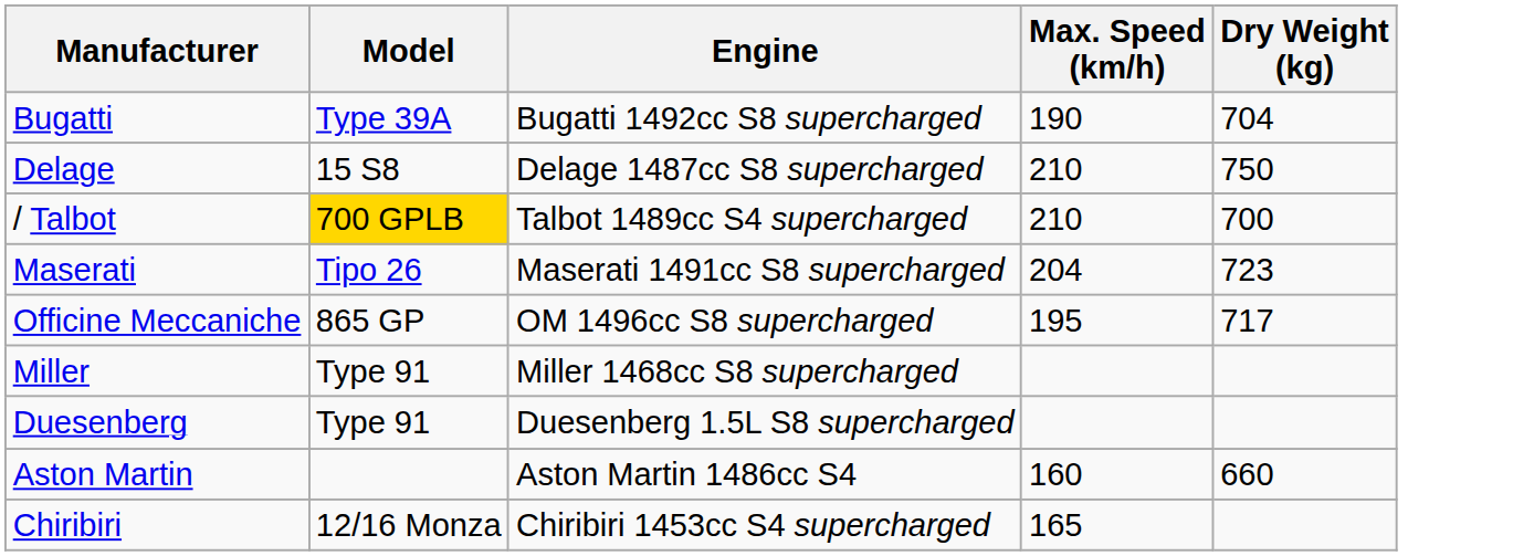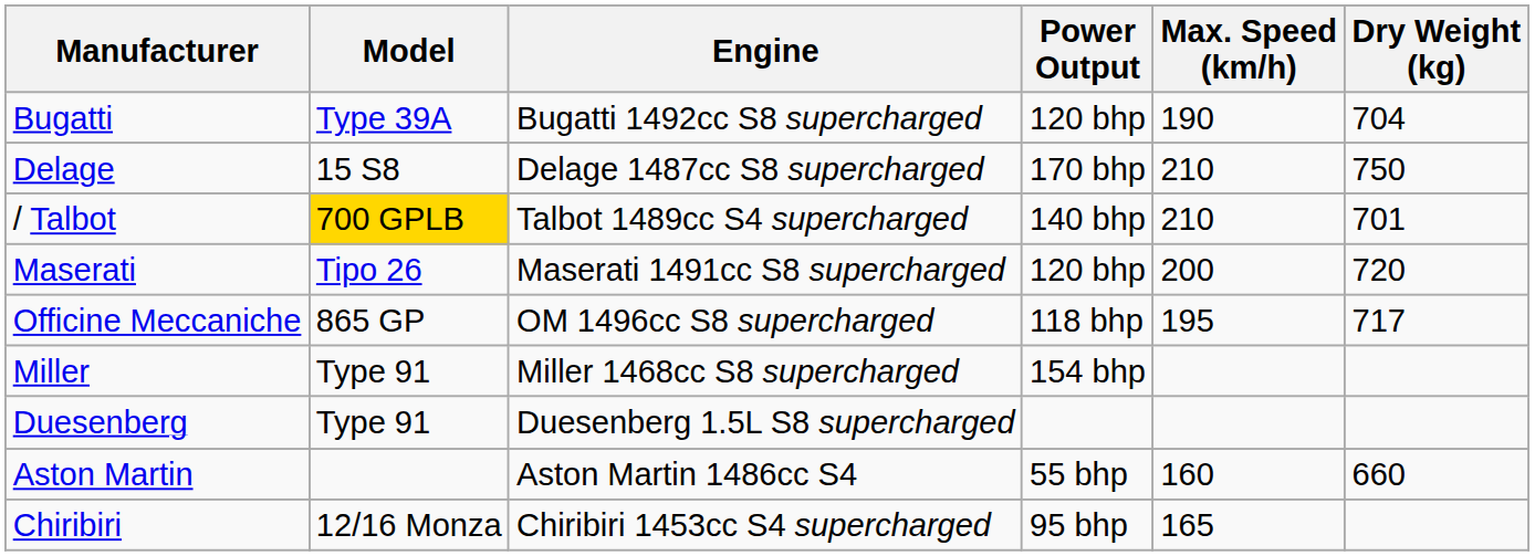 <table class="wikitable" style="font-size: 95%;">
 <tr>
 <th>Manufacturer</th>
 <th>Model</th>
 <th>Engine</th>
+<th>Power<br>Output</th>
 <th>Max. Speed<br> (km/h)</th>
 <th>Dry Weight<br> (kg)</th>
 </tr>
 <tr>
 <td> <a href='#'>Bugatti</a></td>
 <td><a href='#'>Type 39A</a></td>
 <td>Bugatti 1492cc S8 <em>supercharged</em></td>
+<td>120 bhp</td>
 <td>190</td>
 <td>704</td>
 </tr>
 <tr>
 <td> <a href='#'>Delage</a></td>
 <td>15 S8</td>
 <td>Delage 1487cc S8 <em>supercharged</em></td>
+<td>170 bhp</td>
 <td>210</td>
 <td>750</td>
 </tr>
 <tr>
 <td>/ <a href='#'>Talbot</a></td>
 <td style="background: gold;">700 GPLB</td>
 <td>Talbot 1489cc S4 <em>supercharged</em></td>
+<td>140 bhp</td>
 <td>210</td>
-<td>700</td>
+<td>701</td>
 </tr>
 <tr>
 <td> <a href='#'>Maserati</a></td>
 <td><a href='#'>Tipo 26</a></td>
 <td>Maserati 1491cc S8 <em>supercharged</em></td>
-<td>204</td>
-<td>723</td>
+<td>120 bhp</td>
+<td>200</td>
+<td>720</td>
 </tr>
 <tr>
 <td> <a href='#'>Officine Meccaniche</a></td>
 <td>865 GP</td>
 <td>OM 1496cc S8 <em>supercharged</em></td>
+<td>118 bhp</td>
 <td>195</td>
 <td>717</td>
 </tr>
 <tr>
 <td> <a href='#'>Miller</a></td>
 <td>Type 91</td>
 <td>Miller 1468cc S8 <em>supercharged</em></td>
+<td>154 bhp</td>
 <td></td>
 <td></td>
 </tr>
 <tr>
 <td> <a href='#'>Duesenberg</a></td>
 <td>Type 91</td>
 <td>Duesenberg 1.5L S8 <em>supercharged</em></td>
 <td></td>
 <td></td>
+<td></td>
 </tr>
 <tr>
 <td> <a href='#'>Aston Martin</a></td>
 <td></td>
 <td>Aston Martin 1486cc S4</td>
+<td>55 bhp</td>
 <td>160</td>
 <td>660</td>
 </tr>
 <tr>
 <td> <a href='#'>Chiribiri</a></td>
 <td>12/16 Monza</td>
 <td>Chiribiri 1453cc S4 <em>supercharged</em></td>
+<td>95 bhp</td>
 <td>165</td>
 <td></td>
 </tr>
 </table>
